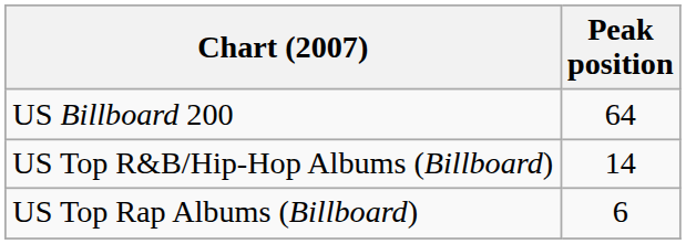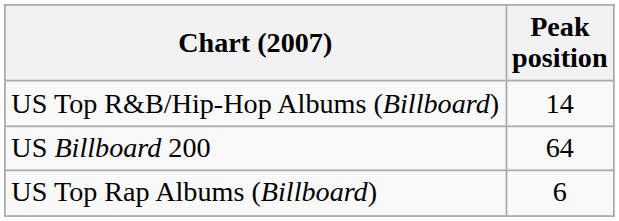 <table class="wikitable sortable">
 <tr>
 <th>Chart (2007)</th>
 <th>Peak<br>position</th>
 </tr>
 <tr>
+<td>US Top R&B/Hip-Hop Albums (<em>Billboard</em>)</td>
+<td style="text-align:center;">14</td>
+</tr>
+<tr>
 <td>US <em>Billboard</em> 200</td>
 <td style="text-align:center;">64</td>
-</tr>
-<tr>
-<td>US Top R&B/Hip-Hop Albums (<em>Billboard</em>)</td>
-<td style="text-align:center;">14</td>
 </tr>
 <tr>
 <td>US Top Rap Albums (<em>Billboard</em>)</td>
 <td style="text-align:center;">6</td>
 </tr>
 </table>
